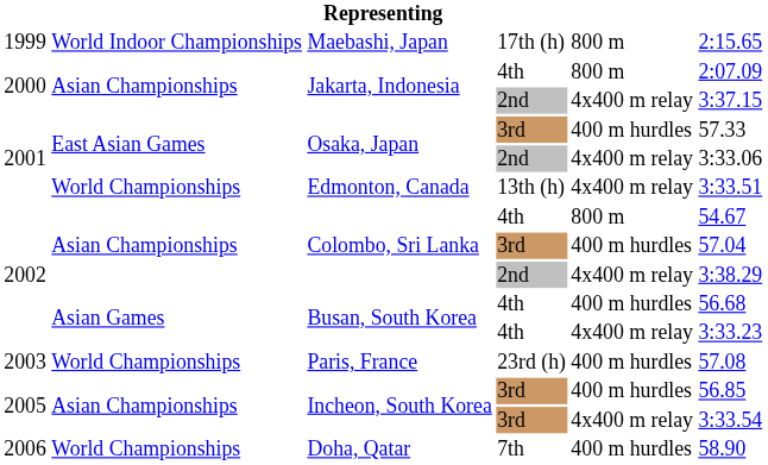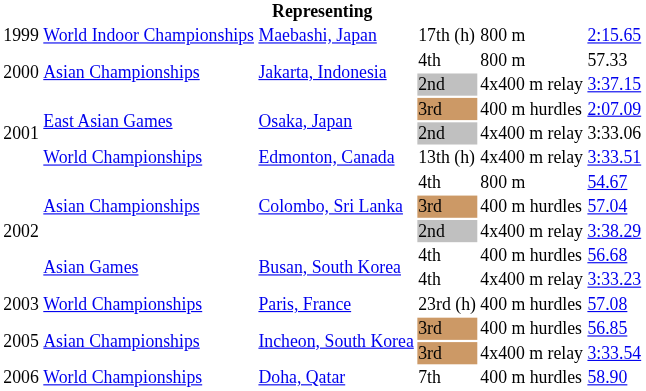 <table>
 <tr>
 <th colspan="6">Representing </th>
 </tr>
 <tr>
 <td>1999</td>
 <td><a href='#'>World Indoor Championships</a></td>
 <td><a href='#'>Maebashi, Japan</a></td>
 <td>17th (h)</td>
 <td>800 m</td>
 <td><a href='#'>2:15.65</a></td>
 </tr>
 <tr>
 <td rowspan=2>2000</td>
 <td rowspan=2><a href='#'>Asian Championships</a></td>
 <td rowspan=2><a href='#'>Jakarta, Indonesia</a></td>
 <td>4th</td>
 <td>800 m</td>
-<td><a href='#'>2:07.09</a></td>
+<td>57.33</td>
 </tr>
 <tr>
 <td bgcolor=silver>2nd</td>
 <td>4x400 m relay</td>
 <td><a href='#'>3:37.15</a></td>
 </tr>
 <tr>
 <td rowspan=3>2001</td>
 <td rowspan=2><a href='#'>East Asian Games</a></td>
 <td rowspan=2><a href='#'>Osaka, Japan</a></td>
 <td bgcolor=cc9966>3rd</td>
 <td>400 m hurdles</td>
-<td>57.33</td>
+<td><a href='#'>2:07.09</a></td>
 </tr>
 <tr>
 <td bgcolor=silver>2nd</td>
 <td>4x400 m relay</td>
 <td>3:33.06</td>
 </tr>
 <tr>
 <td><a href='#'>World Championships</a></td>
 <td><a href='#'>Edmonton, Canada</a></td>
 <td>13th (h)</td>
 <td>4x400 m relay</td>
 <td><a href='#'>3:33.51</a></td>
 </tr>
 <tr>
 <td rowspan=5>2002</td>
 <td rowspan=3><a href='#'>Asian Championships</a></td>
 <td rowspan=3><a href='#'>Colombo, Sri Lanka</a></td>
 <td>4th</td>
 <td>800 m</td>
 <td><a href='#'>54.67</a></td>
 </tr>
 <tr>
 <td bgcolor=cc9966>3rd</td>
 <td>400 m hurdles</td>
 <td><a href='#'>57.04</a></td>
 </tr>
 <tr>
 <td bgcolor=silver>2nd</td>
 <td>4x400 m relay</td>
 <td><a href='#'>3:38.29</a></td>
 </tr>
 <tr>
 <td rowspan=2><a href='#'>Asian Games</a></td>
 <td rowspan=2><a href='#'>Busan, South Korea</a></td>
 <td>4th</td>
 <td>400 m hurdles</td>
 <td><a href='#'>56.68</a></td>
 </tr>
 <tr>
 <td>4th</td>
 <td>4x400 m relay</td>
 <td><a href='#'>3:33.23</a></td>
 </tr>
 <tr>
 <td>2003</td>
 <td><a href='#'>World Championships</a></td>
 <td><a href='#'>Paris, France</a></td>
 <td>23rd (h)</td>
 <td>400 m hurdles</td>
 <td><a href='#'>57.08</a></td>
 </tr>
 <tr>
 <td rowspan=2>2005</td>
 <td rowspan=2><a href='#'>Asian Championships</a></td>
 <td rowspan=2><a href='#'>Incheon, South Korea</a></td>
 <td bgcolor=cc9966>3rd</td>
 <td>400 m hurdles</td>
 <td><a href='#'>56.85</a></td>
 </tr>
 <tr>
 <td bgcolor=cc9966>3rd</td>
 <td>4x400 m relay</td>
 <td><a href='#'>3:33.54</a></td>
 </tr>
 <tr>
 <td>2006</td>
 <td><a href='#'>World Championships</a></td>
 <td><a href='#'>Doha, Qatar</a></td>
 <td>7th</td>
 <td>400 m hurdles</td>
 <td><a href='#'>58.90</a></td>
 </tr>
 </table>
